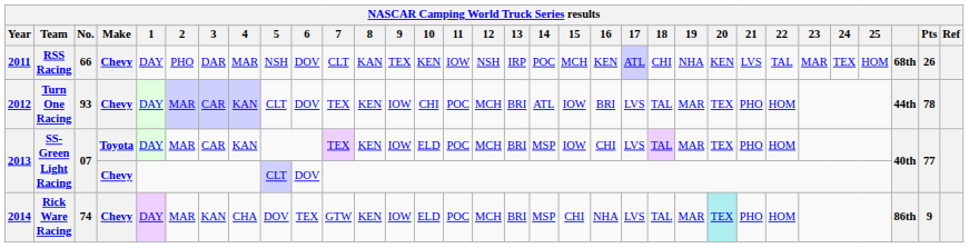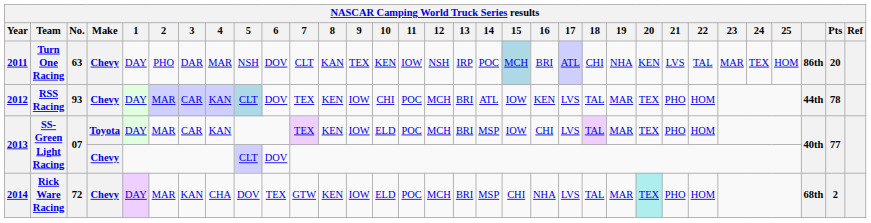 <table class="wikitable" style="text-align:center; font-size:75%">
 <tr>
 <th colspan=32><a href='#'>NASCAR Camping World Truck Series</a> results</th>
 </tr>
 <tr>
 <th>Year</th>
 <th>Team</th>
 <th>No.</th>
 <th>Make</th>
 <th>1</th>
 <th>2</th>
 <th>3</th>
 <th>4</th>
 <th>5</th>
 <th>6</th>
 <th>7</th>
 <th>8</th>
 <th>9</th>
 <th>10</th>
 <th>11</th>
 <th>12</th>
 <th>13</th>
 <th>14</th>
 <th>15</th>
 <th>16</th>
 <th>17</th>
 <th>18</th>
 <th>19</th>
 <th>20</th>
 <th>21</th>
 <th>22</th>
 <th>23</th>
 <th>24</th>
 <th>25</th>
 <th></th>
 <th>Pts</th>
 <th>Ref</th>
 </tr>
 <tr>
 <th><a href='#'>2011</a></th>
-<th><a href='#'>RSS Racing</a></th>
-<th>66</th>
+<th><a href='#'>Turn One Racing</a></th>
+<th>63</th>
 <th><a href='#'>Chevy</a></th>
 <td><a href='#'>DAY</a></td>
 <td><a href='#'>PHO</a></td>
 <td><a href='#'>DAR</a></td>
 <td><a href='#'>MAR</a></td>
 <td><a href='#'>NSH</a></td>
 <td><a href='#'>DOV</a></td>
 <td><a href='#'>CLT</a></td>
 <td><a href='#'>KAN</a></td>
 <td><a href='#'>TEX</a></td>
 <td><a href='#'>KEN</a></td>
 <td><a href='#'>IOW</a></td>
 <td><a href='#'>NSH</a></td>
 <td><a href='#'>IRP</a></td>
 <td><a href='#'>POC</a></td>
-<td><a href='#'>MCH</a></td>
-<td><a href='#'>KEN</a></td>
+<td style="background: lightblue;"><a href='#'>MCH</a></td>
+<td><a href='#'>BRI</a></td>
 <td style="background:#CFCFFF;"><a href='#'>ATL</a><br></td>
 <td><a href='#'>CHI</a></td>
 <td><a href='#'>NHA</a></td>
 <td><a href='#'>KEN</a></td>
 <td><a href='#'>LVS</a></td>
 <td><a href='#'>TAL</a></td>
 <td><a href='#'>MAR</a></td>
 <td><a href='#'>TEX</a></td>
 <td><a href='#'>HOM</a></td>
-<th>68th</th>
-<th>26</th>
+<th>86th</th>
+<th>20</th>
 <th></th>
 </tr>
 <tr>
 <th><a href='#'>2012</a></th>
-<th><a href='#'>Turn One Racing</a></th>
+<th><a href='#'>RSS Racing</a></th>
 <th>93</th>
 <th><a href='#'>Chevy</a></th>
 <td style="background:#DFFFDF;"><a href='#'>DAY</a><br></td>
 <td style="background:#CFCFFF;"><a href='#'>MAR</a><br></td>
 <td style="background:#CFCFFF;"><a href='#'>CAR</a><br></td>
 <td style="background:#CFCFFF;"><a href='#'>KAN</a><br></td>
-<td><a href='#'>CLT</a></td>
+<td style="background: lightblue;"><a href='#'>CLT</a></td>
 <td><a href='#'>DOV</a></td>
 <td><a href='#'>TEX</a></td>
 <td><a href='#'>KEN</a></td>
 <td><a href='#'>IOW</a></td>
 <td><a href='#'>CHI</a></td>
 <td><a href='#'>POC</a></td>
 <td><a href='#'>MCH</a></td>
 <td><a href='#'>BRI</a></td>
 <td><a href='#'>ATL</a></td>
 <td><a href='#'>IOW</a></td>
-<td><a href='#'>BRI</a></td>
+<td><a href='#'>KEN</a></td>
 <td><a href='#'>LVS</a></td>
 <td><a href='#'>TAL</a></td>
 <td><a href='#'>MAR</a></td>
 <td><a href='#'>TEX</a></td>
 <td><a href='#'>PHO</a></td>
 <td><a href='#'>HOM</a></td>
 <td colspan=3></td>
 <th>44th</th>
 <th>78</th>
 <th></th>
 </tr>
 <tr>
 <th rowspan=2><a href='#'>2013</a></th>
 <th rowspan=2><a href='#'>SS-Green Light Racing</a></th>
 <th rowspan=2>07</th>
 <th><a href='#'>Toyota</a></th>
 <td style="background:#DFFFDF;"><a href='#'>DAY</a><br></td>
 <td><a href='#'>MAR</a></td>
 <td><a href='#'>CAR</a></td>
 <td><a href='#'>KAN</a></td>
 <td colspan=2></td>
 <td style="background:#EFCFFF;"><a href='#'>TEX</a><br></td>
 <td><a href='#'>KEN</a></td>
 <td><a href='#'>IOW</a></td>
 <td><a href='#'>ELD</a></td>
 <td><a href='#'>POC</a></td>
 <td><a href='#'>MCH</a></td>
 <td><a href='#'>BRI</a></td>
 <td><a href='#'>MSP</a></td>
 <td><a href='#'>IOW</a></td>
 <td><a href='#'>CHI</a></td>
 <td><a href='#'>LVS</a></td>
 <td style="background:#EFCFFF;"><a href='#'>TAL</a><br></td>
 <td><a href='#'>MAR</a></td>
 <td><a href='#'>TEX</a></td>
 <td><a href='#'>PHO</a></td>
 <td><a href='#'>HOM</a></td>
 <td colspan=3></td>
 <th rowspan=2>40th</th>
 <th rowspan=2>77</th>
 <th rowspan=2></th>
 </tr>
 <tr>
 <th><a href='#'>Chevy</a></th>
 <td colspan=4></td>
 <td style="background:#CFCFFF;"><a href='#'>CLT</a><br></td>
 <td><a href='#'>DOV</a></td>
 <td colspan=19></td>
 </tr>
 <tr>
 <th><a href='#'>2014</a></th>
 <th><a href='#'>Rick Ware Racing</a></th>
-<th>74</th>
+<th>72</th>
 <th><a href='#'>Chevy</a></th>
 <td style="background:#EFCFFF;"><a href='#'>DAY</a><br></td>
 <td><a href='#'>MAR</a></td>
 <td><a href='#'>KAN</a></td>
 <td><a href='#'>CHA</a></td>
 <td><a href='#'>DOV</a></td>
 <td><a href='#'>TEX</a></td>
 <td><a href='#'>GTW</a></td>
 <td><a href='#'>KEN</a></td>
 <td><a href='#'>IOW</a></td>
 <td><a href='#'>ELD</a></td>
 <td><a href='#'>POC</a></td>
 <td><a href='#'>MCH</a></td>
 <td><a href='#'>BRI</a></td>
 <td><a href='#'>MSP</a></td>
 <td><a href='#'>CHI</a></td>
 <td><a href='#'>NHA</a></td>
 <td><a href='#'>LVS</a></td>
 <td><a href='#'>TAL</a></td>
 <td><a href='#'>MAR</a></td>
 <td style="background: paleturquoise;"><a href='#'>TEX</a></td>
 <td><a href='#'>PHO</a></td>
 <td><a href='#'>HOM</a></td>
 <td colspan=3></td>
-<th>86th</th>
-<th>9</th>
+<th>68th</th>
+<th>2</th>
 <th></th>
 </tr>
 </table>
